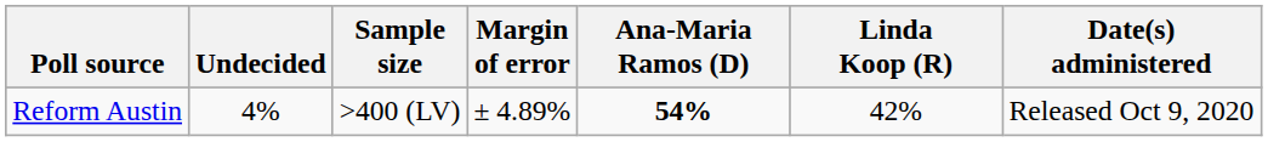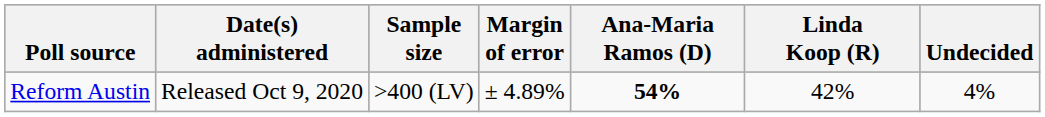 <table class="wikitable" style="font-size:90%;text-align:center;">
 <tr valign=bottom>
 <th>Poll source</th>
-<th>Undecided</th>
+<th>Date(s)<br>administered</th>
 <th>Sample<br>size</th>
 <th>Margin<br>of error</th>
 <th style="width:100px;">Ana-Maria<br>Ramos (D)</th>
 <th style="width:100px;">Linda<br>Koop (R)</th>
-<th>Date(s)<br>administered</th>
+<th>Undecided</th>
 </tr>
 <tr>
 <td style="text-align:left;"><a href='#'>Reform Austin</a></td>
-<td>4%</td>
+<td>Released Oct 9, 2020</td>
 <td>>400 (LV)</td>
 <td>± 4.89%</td>
 <td><strong>54%</strong></td>
 <td>42%</td>
-<td>Released Oct 9, 2020</td>
+<td>4%</td>
 </tr>
 </table>
